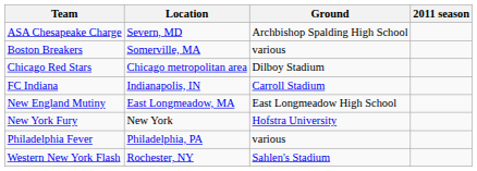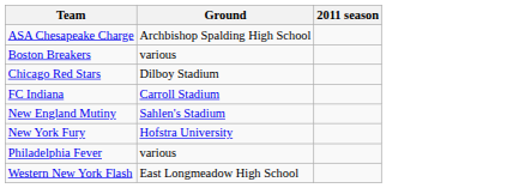 <table class="wikitable sortable">
 <tr>
 <th>Team</th>
-<th>Location</th>
 <th>Ground</th>
 <th>2011 season</th>
 </tr>
 <tr>
 <td><a href='#'>ASA Chesapeake Charge</a></td>
-<td><a href='#'>Severn, MD</a></td>
 <td>Archbishop Spalding High School</td>
 <td></td>
 </tr>
 <tr>
 <td><a href='#'>Boston Breakers</a></td>
-<td><a href='#'>Somerville, MA</a></td>
 <td>various</td>
 <td></td>
 </tr>
 <tr>
 <td><a href='#'>Chicago Red Stars</a></td>
-<td><a href='#'>Chicago metropolitan area</a></td>
 <td>Dilboy Stadium</td>
 <td></td>
 </tr>
 <tr>
 <td><a href='#'>FC Indiana</a></td>
-<td><a href='#'>Indianapolis, IN</a></td>
 <td><a href='#'>Carroll Stadium</a></td>
 <td></td>
 </tr>
 <tr>
 <td><a href='#'>New England Mutiny</a></td>
-<td><a href='#'>East Longmeadow, MA</a></td>
-<td>East Longmeadow High School</td>
+<td><a href='#'>Sahlen's Stadium</a></td>
 <td></td>
 </tr>
 <tr>
 <td><a href='#'>New York Fury</a></td>
-<td>New York</td>
 <td><a href='#'>Hofstra University</a></td>
 <td></td>
 </tr>
 <tr>
 <td><a href='#'>Philadelphia Fever</a></td>
-<td><a href='#'>Philadelphia, PA</a></td>
 <td>various</td>
 <td></td>
 </tr>
 <tr>
 <td><a href='#'>Western New York Flash</a></td>
-<td><a href='#'>Rochester, NY</a></td>
-<td><a href='#'>Sahlen's Stadium</a></td>
+<td>East Longmeadow High School</td>
 <td></td>
 </tr>
 </table>
